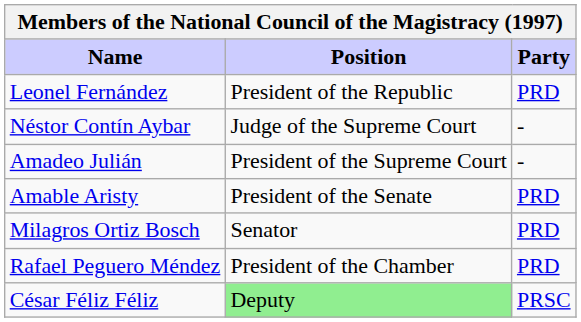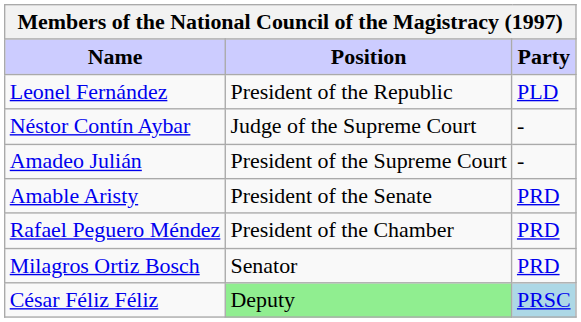 <table class="wikitable" style="text-align: justify;">
 <tr>
 <th colspan="3">Members of the National Council of the Magistracy (1997)</th>
 </tr>
 <tr>
 <th style="background: #ccccff">Name</th>
 <th style="background: #ccccff">Position</th>
 <th style="background: #ccccff">Party</th>
 </tr>
 <tr>
 <td><a href='#'>Leonel Fernández</a></td>
 <td>President of the Republic</td>
-<td><a href='#'>PRD</a></td>
+<td><a href='#'>PLD</a></td>
 </tr>
 <tr>
 <td><a href='#'>Néstor Contín Aybar</a></td>
 <td>Judge of the Supreme Court</td>
 <td>-</td>
 </tr>
 <tr>
 <td><a href='#'>Amadeo Julián</a></td>
 <td>President of the Supreme Court</td>
 <td>-</td>
 </tr>
 <tr>
 <td><a href='#'>Amable Aristy</a></td>
 <td>President of the Senate</td>
 <td><a href='#'>PRD</a></td>
 </tr>
 <tr>
+<td><a href='#'>Rafael Peguero Méndez</a></td>
+<td>President of the Chamber</td>
+<td><a href='#'>PRD</a></td>
+</tr>
+<tr>
 <td><a href='#'>Milagros Ortiz Bosch</a></td>
 <td>Senator</td>
 <td><a href='#'>PRD</a></td>
 </tr>
 <tr>
-<td><a href='#'>Rafael Peguero Méndez</a></td>
-<td>President of the Chamber</td>
-<td><a href='#'>PRD</a></td>
-</tr>
-<tr>
 <td><a href='#'>César Féliz Féliz</a></td>
 <td style="background: lightgreen;">Deputy</td>
-<td><a href='#'>PRSC</a></td>
+<td style="background: lightblue;"><a href='#'>PRSC</a></td>
 </tr>
 </table>
